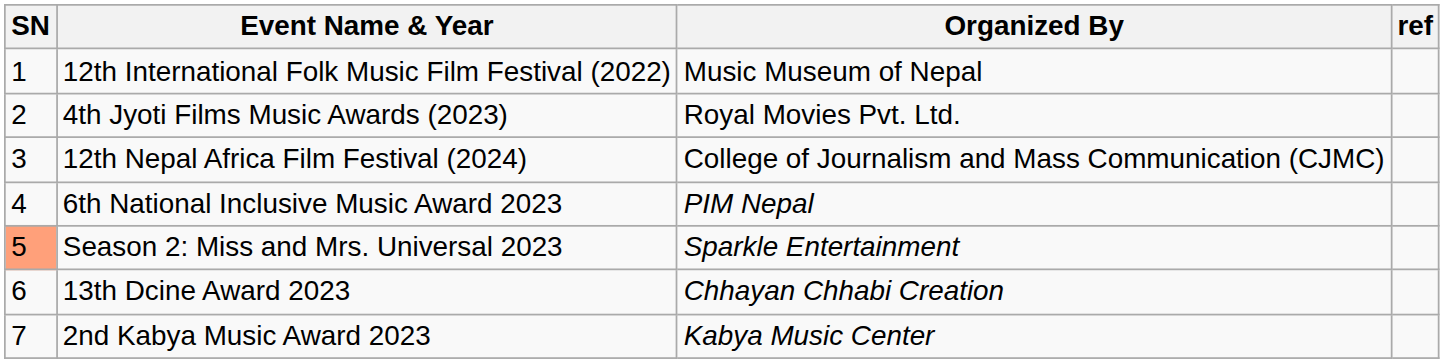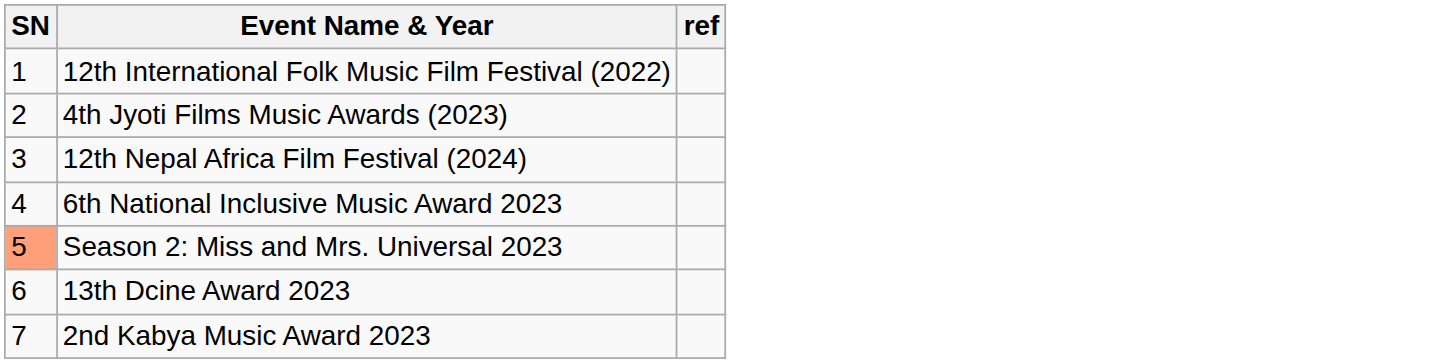 <table class="wikitable sortable">
 <tr>
 <th>SN</th>
 <th>Event Name & Year</th>
-<th>Organized By</th>
 <th>ref</th>
 </tr>
 <tr>
 <td>1</td>
 <td>12th International Folk Music Film Festival (2022)</td>
-<td>Music Museum of Nepal</td>
 <td></td>
 </tr>
 <tr>
 <td>2</td>
 <td>4th Jyoti Films Music Awards (2023)</td>
-<td>Royal Movies Pvt. Ltd.</td>
 <td></td>
 </tr>
 <tr>
 <td>3</td>
 <td>12th Nepal Africa Film Festival (2024)</td>
-<td>College of Journalism and Mass Communication (CJMC)</td>
 <td></td>
 </tr>
 <tr>
 <td>4</td>
 <td>6th National Inclusive Music Award 2023</td>
-<td><em>PIM Nepal</em></td>
 <td></td>
 </tr>
 <tr>
 <td style="background: lightsalmon;">5</td>
 <td>Season 2: Miss and Mrs. Universal 2023</td>
-<td><em>Sparkle Entertainment</em></td>
 <td></td>
 </tr>
 <tr>
 <td>6</td>
 <td>13th Dcine Award 2023</td>
-<td><em>Chhayan Chhabi Creation</em></td>
 <td></td>
 </tr>
 <tr>
 <td>7</td>
 <td>2nd Kabya Music Award 2023</td>
-<td><em>Kabya Music Center</em></td>
 <td></td>
 </tr>
 </table>
